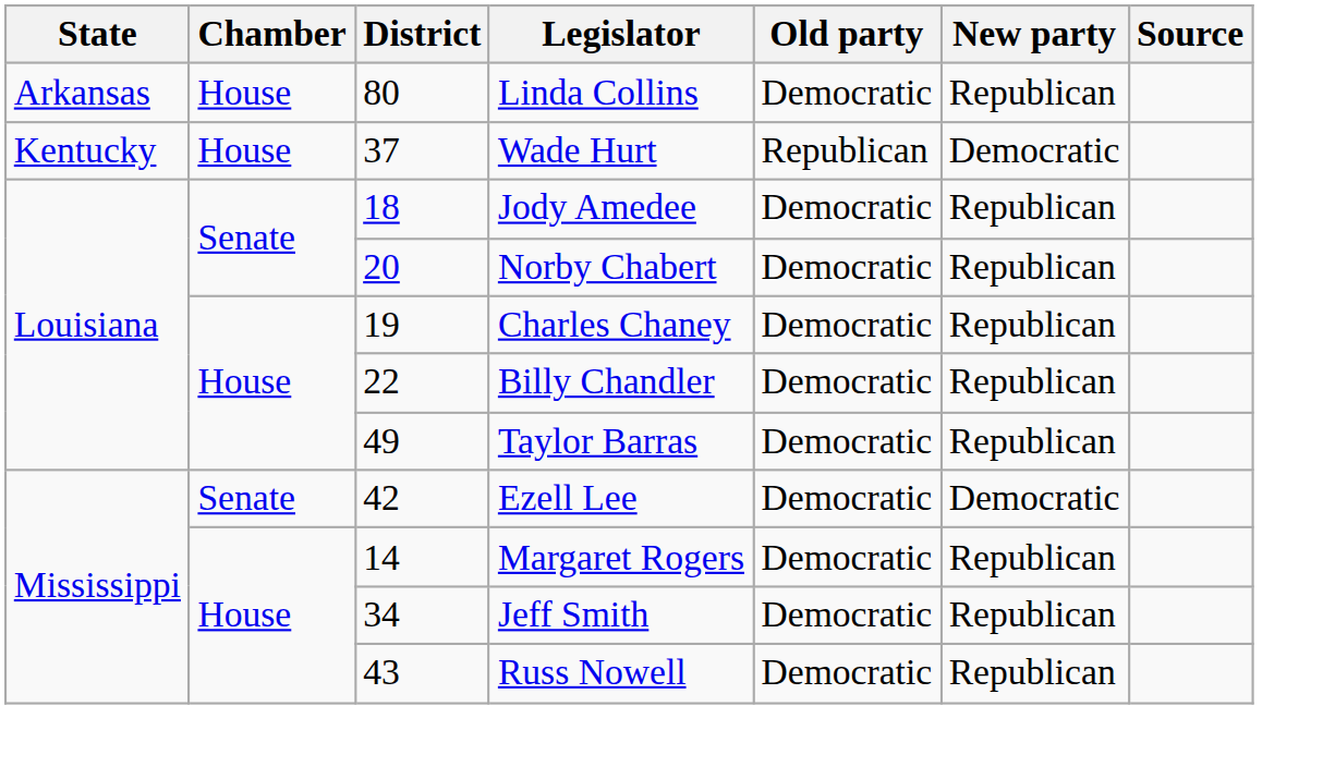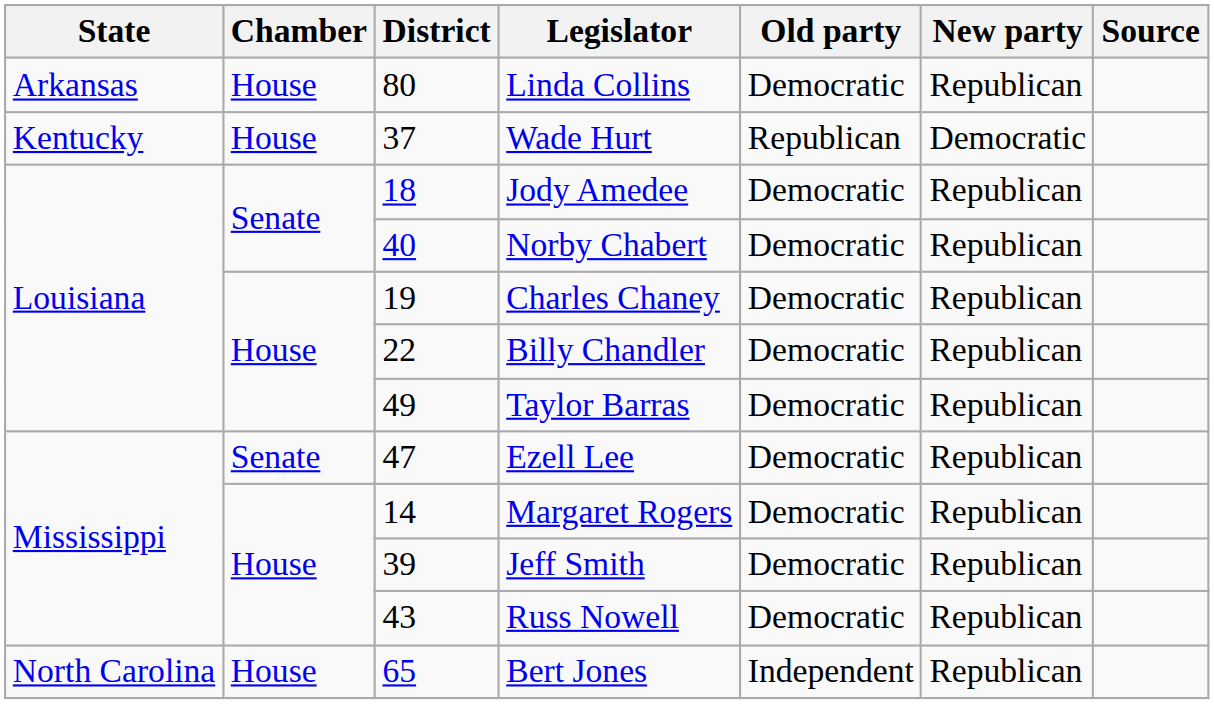 <table class="wikitable">
 <tr>
 <th>State</th>
 <th>Chamber</th>
 <th>District</th>
 <th>Legislator</th>
 <th>Old party</th>
 <th>New party</th>
 <th>Source</th>
 </tr>
 <tr>
 <td><a href='#'>Arkansas</a></td>
 <td><a href='#'>House</a></td>
 <td>80</td>
 <td><a href='#'>Linda Collins</a></td>
 <td>Democratic</td>
 <td>Republican</td>
 <td></td>
 </tr>
 <tr>
 <td><a href='#'>Kentucky</a></td>
 <td><a href='#'>House</a></td>
 <td>37</td>
 <td><a href='#'>Wade Hurt</a></td>
 <td>Republican</td>
 <td>Democratic</td>
 <td></td>
 </tr>
 <tr>
 <td rowspan="5"><a href='#'>Louisiana</a></td>
 <td rowspan="2"><a href='#'>Senate</a></td>
 <td><a href='#'>18</a></td>
 <td><a href='#'>Jody Amedee</a></td>
 <td>Democratic</td>
 <td>Republican</td>
 <td></td>
 </tr>
 <tr>
-<td><a href='#'>20</a></td>
+<td><a href='#'>40</a></td>
 <td><a href='#'>Norby Chabert</a></td>
 <td>Democratic</td>
 <td>Republican</td>
 <td></td>
 </tr>
 <tr>
 <td rowspan="3"><a href='#'>House</a></td>
 <td>19</td>
 <td><a href='#'>Charles Chaney</a></td>
 <td>Democratic</td>
 <td>Republican</td>
 <td></td>
 </tr>
 <tr>
 <td>22</td>
 <td><a href='#'>Billy Chandler</a></td>
 <td>Democratic</td>
 <td>Republican</td>
 <td></td>
 </tr>
 <tr>
 <td>49</td>
 <td><a href='#'>Taylor Barras</a></td>
 <td>Democratic</td>
 <td>Republican</td>
 <td></td>
 </tr>
 <tr>
 <td rowspan="4"><a href='#'>Mississippi</a></td>
 <td><a href='#'>Senate</a></td>
-<td>42</td>
+<td>47</td>
 <td><a href='#'>Ezell Lee</a></td>
 <td>Democratic</td>
-<td>Democratic</td>
+<td>Republican</td>
 <td></td>
 </tr>
 <tr>
 <td rowspan="3"><a href='#'>House</a></td>
 <td>14</td>
 <td><a href='#'>Margaret Rogers</a></td>
 <td>Democratic</td>
 <td>Republican</td>
 <td></td>
 </tr>
 <tr>
-<td>34</td>
+<td>39</td>
 <td><a href='#'>Jeff Smith</a></td>
 <td>Democratic</td>
 <td>Republican</td>
 <td></td>
 </tr>
 <tr>
 <td>43</td>
 <td><a href='#'>Russ Nowell</a></td>
 <td>Democratic</td>
 <td>Republican</td>
 <td></td>
 </tr>
+<tr>
+<td><a href='#'>North Carolina</a></td>
+<td><a href='#'>House</a></td>
+<td><a href='#'>65</a></td>
+<td><a href='#'>Bert Jones</a></td>
+<td>Independent</td>
+<td>Republican</td>
+<td></td>
+</tr>
 </table>
